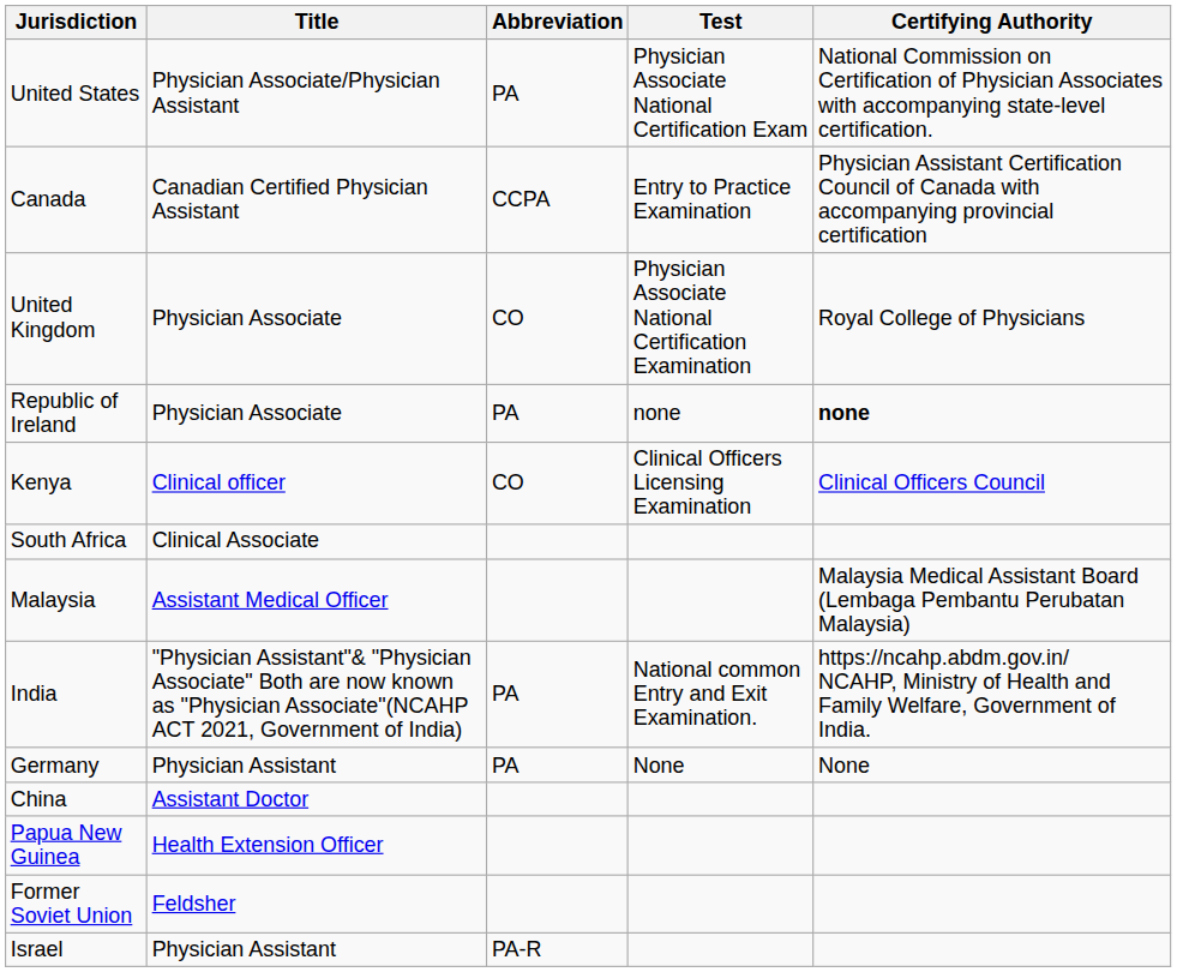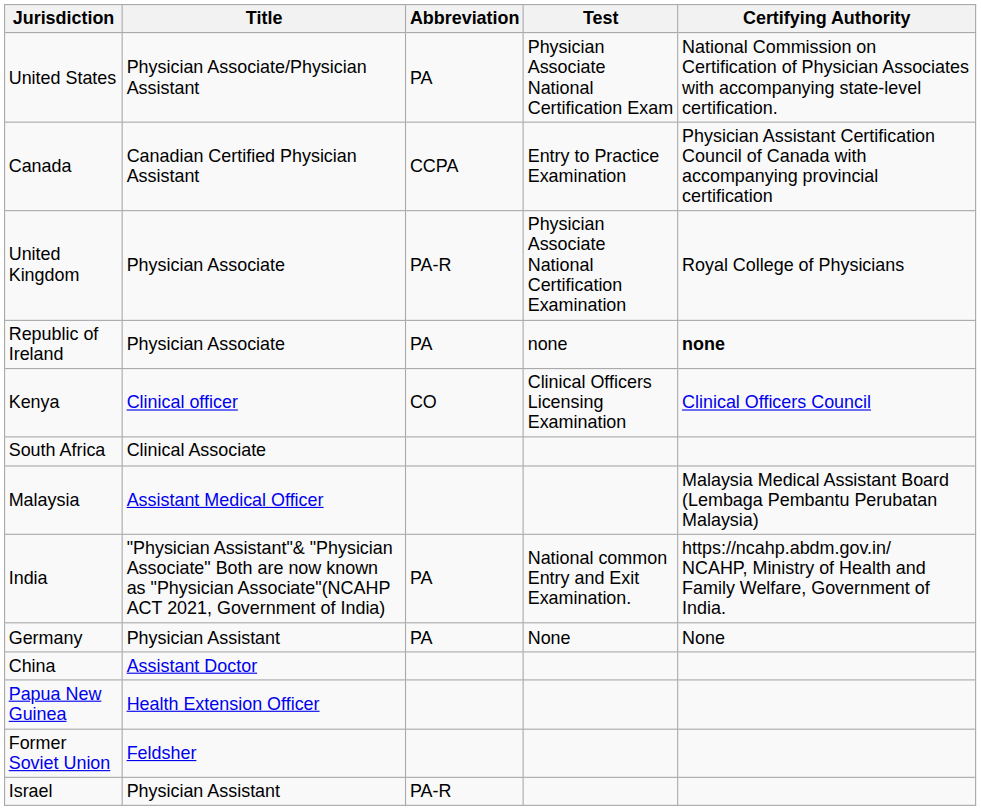 <table class="wikitable sortable mw-collapsible mw-collapsed plainrowheaders">
 <tr>
 <th>Jurisdiction</th>
 <th>Title</th>
 <th>Abbreviation</th>
 <th>Test</th>
 <th>Certifying Authority</th>
 </tr>
 <tr>
 <td>United States</td>
 <td>Physician Associate/Physician Assistant</td>
 <td>PA</td>
 <td>Physician Associate National Certification Exam</td>
 <td>National Commission on Certification of Physician Associates with accompanying state-level certification.</td>
 </tr>
 <tr>
 <td>Canada</td>
 <td>Canadian Certified Physician Assistant</td>
 <td>CCPA</td>
 <td>Entry to Practice Examination</td>
 <td>Physician Assistant Certification Council of Canada with accompanying provincial  certification</td>
 </tr>
 <tr>
 <td>United Kingdom</td>
 <td>Physician Associate</td>
-<td>CO</td>
+<td>PA-R</td>
 <td>Physician Associate National Certification Examination</td>
 <td>Royal College of Physicians</td>
 </tr>
 <tr>
 <td>Republic of Ireland</td>
 <td>Physician Associate</td>
 <td>PA</td>
 <td>none</td>
 <td><strong>none</strong></td>
 </tr>
 <tr>
 <td>Kenya</td>
 <td><a href='#'>Clinical officer</a></td>
 <td>CO</td>
 <td>Clinical Officers Licensing Examination</td>
 <td><a href='#'>Clinical Officers Council</a></td>
 </tr>
 <tr>
 <td>South Africa</td>
 <td>Clinical Associate</td>
 <td></td>
 <td></td>
 </tr>
 <tr>
 <td>Malaysia</td>
 <td><a href='#'>Assistant Medical Officer</a></td>
 <td></td>
 <td></td>
 <td>Malaysia Medical Assistant Board (Lembaga Pembantu Perubatan Malaysia)</td>
 </tr>
 <tr>
 <td>India</td>
 <td>"Physician Assistant"& "Physician Associate" Both are now known as "Physician Associate"(NCAHP ACT 2021, Government of India)</td>
 <td>PA</td>
 <td>National common Entry and Exit Examination.</td>
 <td>https://ncahp.abdm.gov.in/<br>NCAHP, Ministry of Health and Family Welfare, Government of India.</td>
 </tr>
 <tr>
 <td>Germany</td>
 <td>Physician Assistant</td>
 <td>PA</td>
 <td>None</td>
 <td>None</td>
 </tr>
 <tr>
 <td>China</td>
 <td><a href='#'>Assistant Doctor</a></td>
 <td></td>
 <td></td>
 <td></td>
 </tr>
 <tr>
 <td><a href='#'>Papua New Guinea</a></td>
 <td><a href='#'>Health Extension Officer</a></td>
 <td></td>
 <td></td>
 <td></td>
 </tr>
 <tr>
 <td>Former <a href='#'>Soviet Union</a></td>
 <td><a href='#'>Feldsher</a></td>
 <td></td>
 <td></td>
 <td></td>
 </tr>
 <tr>
 <td>Israel</td>
 <td>Physician Assistant</td>
 <td>PA-R</td>
 <td></td>
 <td></td>
 </tr>
 </table>
